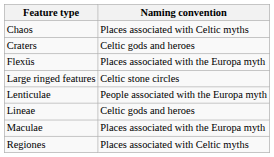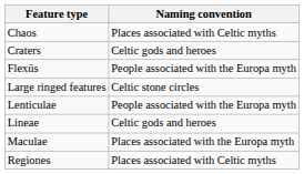 <table class="wikitable">
 <tr>
 <th>Feature type</th>
 <th>Naming convention</th>
 </tr>
 <tr>
 <td>Chaos</td>
 <td>Places associated with Celtic myths</td>
 </tr>
 <tr>
 <td>Craters</td>
 <td>Celtic gods and heroes</td>
 </tr>
 <tr>
 <td>Flexūs</td>
-<td>Places associated with the Europa myth</td>
+<td>People associated with the Europa myth</td>
 </tr>
 <tr>
 <td>Large ringed features</td>
 <td>Celtic stone circles</td>
 </tr>
 <tr>
 <td>Lenticulae</td>
 <td>People associated with the Europa myth</td>
 </tr>
 <tr>
 <td>Lineae</td>
 <td>Celtic gods and heroes</td>
 </tr>
 <tr>
 <td>Maculae</td>
 <td>Places associated with the Europa myth</td>
 </tr>
 <tr>
 <td>Regiones</td>
 <td>Places associated with Celtic myths</td>
 </tr>
 </table>
